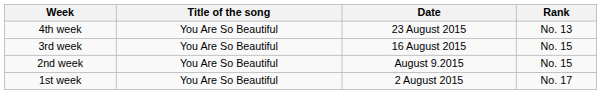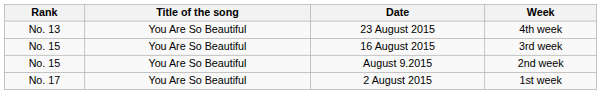 <table class="wikitable" style="text-align:center" width=70%>
 <tr>
-<th>Week</th>
+<th>Rank</th>
 <th>Title of the song</th>
 <th>Date</th>
-<th>Rank</th>
+<th>Week</th>
 </tr>
 <tr>
-<td>4th week</td>
+<td>No. 13</td>
 <td>You Are So Beautiful</td>
 <td>23 August 2015</td>
-<td>No. 13</td>
+<td>4th week</td>
 </tr>
 <tr>
-<td>3rd week</td>
+<td>No. 15</td>
 <td>You Are So Beautiful</td>
 <td>16 August 2015</td>
-<td>No. 15</td>
+<td>3rd week</td>
 </tr>
 <tr>
-<td>2nd week</td>
+<td>No. 15</td>
 <td>You Are So Beautiful</td>
 <td>August 9.2015</td>
-<td>No. 15</td>
+<td>2nd week</td>
 </tr>
 <tr>
-<td>1st week</td>
+<td>No. 17</td>
 <td>You Are So Beautiful</td>
 <td>2 August 2015</td>
-<td>No. 17</td>
+<td>1st week</td>
 </tr>
 </table>
